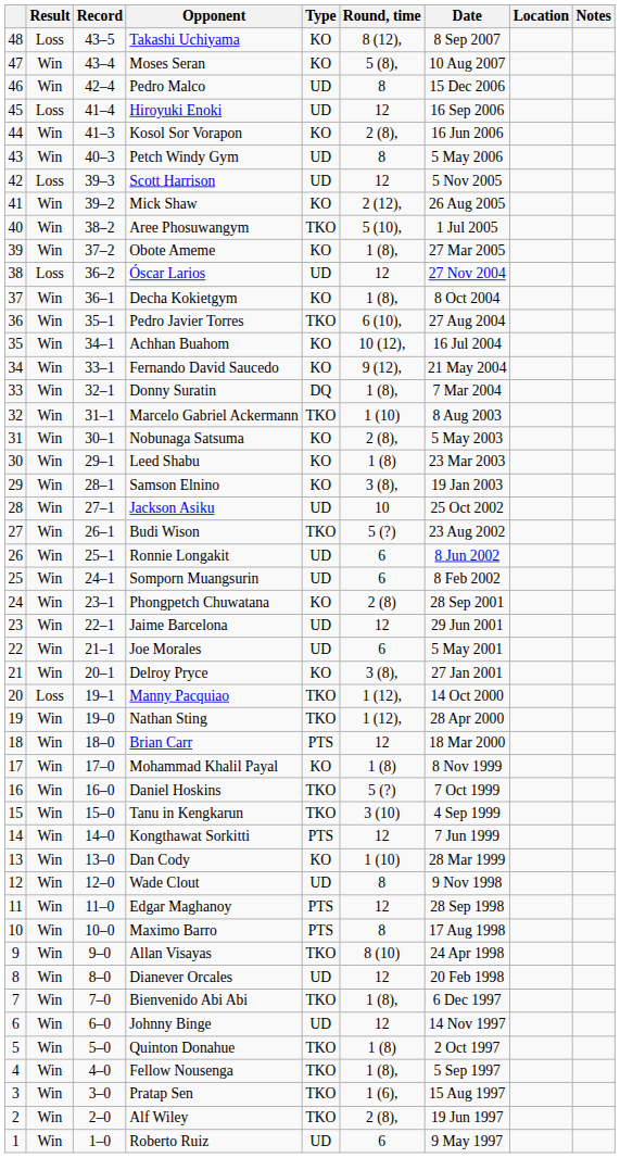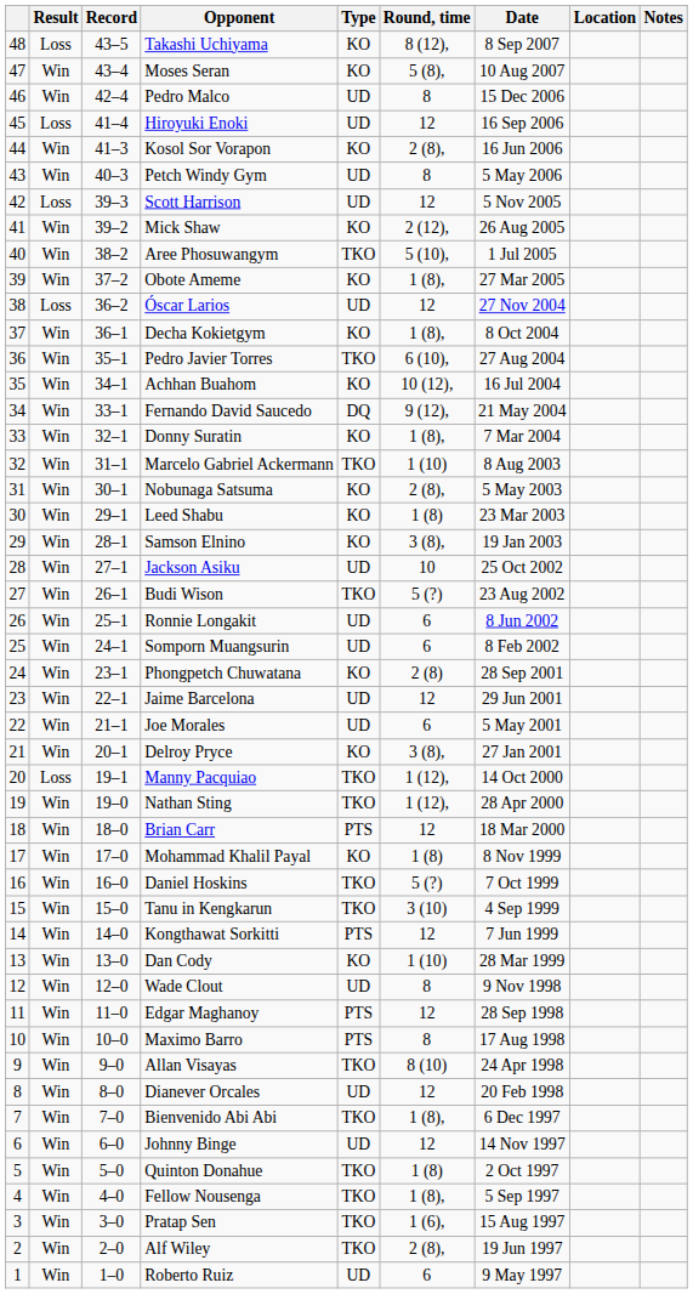 <table class=wikitable style=text-align:center;>
 <tr>
 <th></th>
 <th>Result</th>
 <th>Record</th>
 <th>Opponent</th>
 <th>Type</th>
 <th>Round, time</th>
 <th>Date</th>
 <th>Location</th>
 <th>Notes</th>
 </tr>
 <tr>
 <td>48</td>
 <td>Loss</td>
 <td>43–5</td>
 <td align=left><a href='#'>Takashi Uchiyama</a></td>
 <td>KO</td>
 <td>8 (12), </td>
 <td>8 Sep 2007</td>
 <td align=left></td>
 <td align=left></td>
 </tr>
 <tr>
 <td>47</td>
 <td>Win</td>
 <td>43–4</td>
 <td align=left>Moses Seran</td>
 <td>KO</td>
 <td>5 (8), </td>
 <td>10 Aug 2007</td>
 <td align=left></td>
 <td></td>
 </tr>
 <tr>
 <td>46</td>
 <td>Win</td>
 <td>42–4</td>
 <td align=left>Pedro Malco</td>
 <td>UD</td>
 <td>8</td>
 <td>15 Dec 2006</td>
 <td align=left></td>
 <td></td>
 </tr>
 <tr>
 <td>45</td>
 <td>Loss</td>
 <td>41–4</td>
 <td align=left><a href='#'>Hiroyuki Enoki</a></td>
 <td>UD</td>
 <td>12</td>
 <td>16 Sep 2006</td>
 <td align=left></td>
 <td align=left></td>
 </tr>
 <tr>
 <td>44</td>
 <td>Win</td>
 <td>41–3</td>
 <td align=left>Kosol Sor Vorapon</td>
 <td>KO</td>
 <td>2 (8), </td>
 <td>16 Jun 2006</td>
 <td align=left></td>
 <td></td>
 </tr>
 <tr>
 <td>43</td>
 <td>Win</td>
 <td>40–3</td>
 <td align=left>Petch Windy Gym</td>
 <td>UD</td>
 <td>8</td>
 <td>5 May 2006</td>
 <td align=left></td>
 <td></td>
 </tr>
 <tr>
 <td>42</td>
 <td>Loss</td>
 <td>39–3</td>
 <td align=left><a href='#'>Scott Harrison</a></td>
 <td>UD</td>
 <td>12</td>
 <td>5 Nov 2005</td>
 <td align=left></td>
 <td align=left></td>
 </tr>
 <tr>
 <td>41</td>
 <td>Win</td>
 <td>39–2</td>
 <td align=left>Mick Shaw</td>
 <td>KO</td>
 <td>2 (12), </td>
 <td>26 Aug 2005</td>
 <td align=left></td>
 <td align=left></td>
 </tr>
 <tr>
 <td>40</td>
 <td>Win</td>
 <td>38–2</td>
 <td align=left>Aree Phosuwangym</td>
 <td>TKO</td>
 <td>5 (10), </td>
 <td>1 Jul 2005</td>
 <td align=left></td>
 <td></td>
 </tr>
 <tr>
 <td>39</td>
 <td>Win</td>
 <td>37–2</td>
 <td align=left>Obote Ameme</td>
 <td>KO</td>
 <td>1 (8), </td>
 <td>27 Mar 2005</td>
 <td align=left></td>
 <td></td>
 </tr>
 <tr>
 <td>38</td>
 <td>Loss</td>
 <td>36–2</td>
 <td align=left><a href='#'>Óscar Larios</a></td>
 <td>UD</td>
 <td>12</td>
 <td><a href='#'>27 Nov 2004</a></td>
 <td align=left></td>
 <td align=left></td>
 </tr>
 <tr>
 <td>37</td>
 <td>Win</td>
 <td>36–1</td>
 <td align=left>Decha Kokietgym</td>
 <td>KO</td>
 <td>1 (8), </td>
 <td>8 Oct 2004</td>
 <td align=left></td>
 <td></td>
 </tr>
 <tr>
 <td>36</td>
 <td>Win</td>
 <td>35–1</td>
 <td align=left>Pedro Javier Torres</td>
 <td>TKO</td>
 <td>6 (10), </td>
 <td>27 Aug 2004</td>
 <td align=left></td>
 <td></td>
 </tr>
 <tr>
 <td>35</td>
 <td>Win</td>
 <td>34–1</td>
 <td align=left>Achhan Buahom</td>
 <td>KO</td>
 <td>10 (12), </td>
 <td>16 Jul 2004</td>
 <td align=left></td>
 <td align=left></td>
 </tr>
 <tr>
 <td>34</td>
 <td>Win</td>
 <td>33–1</td>
 <td align=left>Fernando David Saucedo</td>
-<td>KO</td>
+<td>DQ</td>
 <td>9 (12), </td>
 <td>21 May 2004</td>
 <td align=left></td>
 <td align=left></td>
 </tr>
 <tr>
 <td>33</td>
 <td>Win</td>
 <td>32–1</td>
 <td align=left>Donny Suratin</td>
-<td>DQ</td>
+<td>KO</td>
 <td>1 (8), </td>
 <td>7 Mar 2004</td>
 <td align=left></td>
 <td></td>
 </tr>
 <tr>
 <td>32</td>
 <td>Win</td>
 <td>31–1</td>
 <td align=left>Marcelo Gabriel Ackermann</td>
 <td>TKO</td>
 <td>1 (10)</td>
 <td>8 Aug 2003</td>
 <td align=left></td>
 <td></td>
 </tr>
 <tr>
 <td>31</td>
 <td>Win</td>
 <td>30–1</td>
 <td align=left>Nobunaga Satsuma</td>
 <td>KO</td>
 <td>2 (8), </td>
 <td>5 May 2003</td>
 <td align=left></td>
 <td></td>
 </tr>
 <tr>
 <td>30</td>
 <td>Win</td>
 <td>29–1</td>
 <td align=left>Leed Shabu</td>
 <td>KO</td>
 <td>1 (8)</td>
 <td>23 Mar 2003</td>
 <td align=left></td>
 <td></td>
 </tr>
 <tr>
 <td>29</td>
 <td>Win</td>
 <td>28–1</td>
 <td align=left>Samson Elnino</td>
 <td>KO</td>
 <td>3 (8), </td>
 <td>19 Jan 2003</td>
 <td align=left></td>
 <td></td>
 </tr>
 <tr>
 <td>28</td>
 <td>Win</td>
 <td>27–1</td>
 <td align=left><a href='#'>Jackson Asiku</a></td>
 <td>UD</td>
 <td>10</td>
 <td>25 Oct 2002</td>
 <td align=left></td>
 <td></td>
 </tr>
 <tr>
 <td>27</td>
 <td>Win</td>
 <td>26–1</td>
 <td align=left>Budi Wison</td>
 <td>TKO</td>
 <td>5 (?)</td>
 <td>23 Aug 2002</td>
 <td align=left></td>
 <td></td>
 </tr>
 <tr>
 <td>26</td>
 <td>Win</td>
 <td>25–1</td>
 <td align=left>Ronnie Longakit</td>
 <td>UD</td>
 <td>6</td>
 <td><a href='#'>8 Jun 2002</a></td>
 <td align=left></td>
 <td></td>
 </tr>
 <tr>
 <td>25</td>
 <td>Win</td>
 <td>24–1</td>
 <td align=left>Somporn Muangsurin</td>
 <td>UD</td>
 <td>6</td>
 <td>8 Feb 2002</td>
 <td align=left></td>
 <td></td>
 </tr>
 <tr>
 <td>24</td>
 <td>Win</td>
 <td>23–1</td>
 <td align=left>Phongpetch Chuwatana</td>
 <td>KO</td>
 <td>2 (8)</td>
 <td>28 Sep 2001</td>
 <td align=left></td>
 <td></td>
 </tr>
 <tr>
 <td>23</td>
 <td>Win</td>
 <td>22–1</td>
 <td align=left>Jaime Barcelona</td>
 <td>UD</td>
 <td>12</td>
 <td>29 Jun 2001</td>
 <td align=left></td>
 <td align=left></td>
 </tr>
 <tr>
 <td>22</td>
 <td>Win</td>
 <td>21–1</td>
 <td align=left>Joe Morales</td>
 <td>UD</td>
 <td>6</td>
 <td>5 May 2001</td>
 <td align=left></td>
 <td></td>
 </tr>
 <tr>
 <td>21</td>
 <td>Win</td>
 <td>20–1</td>
 <td align=left>Delroy Pryce</td>
 <td>KO</td>
 <td>3 (8), </td>
 <td>27 Jan 2001</td>
 <td align=left></td>
 <td></td>
 </tr>
 <tr>
 <td>20</td>
 <td>Loss</td>
 <td>19–1</td>
 <td align=left><a href='#'>Manny Pacquiao</a></td>
 <td>TKO</td>
 <td>1 (12), </td>
 <td>14 Oct 2000</td>
 <td align=left></td>
 <td align=left></td>
 </tr>
 <tr>
 <td>19</td>
 <td>Win</td>
 <td>19–0</td>
 <td align=left>Nathan Sting</td>
 <td>TKO</td>
 <td>1 (12), </td>
 <td>28 Apr 2000</td>
 <td align=left></td>
 <td align=left></td>
 </tr>
 <tr>
 <td>18</td>
 <td>Win</td>
 <td>18–0</td>
 <td align=left><a href='#'>Brian Carr</a></td>
 <td>PTS</td>
 <td>12</td>
 <td>18 Mar 2000</td>
 <td align=left></td>
 <td align=left></td>
 </tr>
 <tr>
 <td>17</td>
 <td>Win</td>
 <td>17–0</td>
 <td align=left>Mohammad Khalil Payal</td>
 <td>KO</td>
 <td>1 (8)</td>
 <td>8 Nov 1999</td>
 <td align=left></td>
 <td></td>
 </tr>
 <tr>
 <td>16</td>
 <td>Win</td>
 <td>16–0</td>
 <td align=left>Daniel Hoskins</td>
 <td>TKO</td>
 <td>5 (?)</td>
 <td>7 Oct 1999</td>
 <td align=left></td>
 <td></td>
 </tr>
 <tr>
 <td>15</td>
 <td>Win</td>
 <td>15–0</td>
 <td align=left>Tanu in Kengkarun</td>
 <td>TKO</td>
 <td>3 (10)</td>
 <td>4 Sep 1999</td>
 <td align=left></td>
 <td></td>
 </tr>
 <tr>
 <td>14</td>
 <td>Win</td>
 <td>14–0</td>
 <td align=left>Kongthawat Sorkitti</td>
 <td>PTS</td>
 <td>12</td>
 <td>7 Jun 1999</td>
 <td align=left></td>
 <td align=left></td>
 </tr>
 <tr>
 <td>13</td>
 <td>Win</td>
 <td>13–0</td>
 <td align=left>Dan Cody</td>
 <td>KO</td>
 <td>1 (10)</td>
 <td>28 Mar 1999</td>
 <td align=left></td>
 <td></td>
 </tr>
 <tr>
 <td>12</td>
 <td>Win</td>
 <td>12–0</td>
 <td align=left>Wade Clout</td>
 <td>UD</td>
 <td>8</td>
 <td>9 Nov 1998</td>
 <td align=left></td>
 <td></td>
 </tr>
 <tr>
 <td>11</td>
 <td>Win</td>
 <td>11–0</td>
 <td align=left>Edgar Maghanoy</td>
 <td>PTS</td>
 <td>12</td>
 <td>28 Sep 1998</td>
 <td align=left></td>
 <td align=left></td>
 </tr>
 <tr>
 <td>10</td>
 <td>Win</td>
 <td>10–0</td>
 <td align=left>Maximo Barro</td>
 <td>PTS</td>
 <td>8</td>
 <td>17 Aug 1998</td>
 <td align=left></td>
 <td></td>
 </tr>
 <tr>
 <td>9</td>
 <td>Win</td>
 <td>9–0</td>
 <td align=left>Allan Visayas</td>
 <td>TKO</td>
 <td>8 (10)</td>
 <td>24 Apr 1998</td>
 <td align=left></td>
 <td></td>
 </tr>
 <tr>
 <td>8</td>
 <td>Win</td>
 <td>8–0</td>
 <td align=left>Dianever Orcales</td>
 <td>UD</td>
 <td>12</td>
 <td>20 Feb 1998</td>
 <td align=left></td>
 <td align=left></td>
 </tr>
 <tr>
 <td>7</td>
 <td>Win</td>
 <td>7–0</td>
 <td align=left>Bienvenido Abi Abi</td>
 <td>TKO</td>
 <td>1 (8), </td>
 <td>6 Dec 1997</td>
 <td align=left></td>
 <td></td>
 </tr>
 <tr>
 <td>6</td>
 <td>Win</td>
 <td>6–0</td>
 <td align=left>Johnny Binge</td>
 <td>UD</td>
 <td>12</td>
 <td>14 Nov 1997</td>
 <td align=left></td>
 <td align=left></td>
 </tr>
 <tr>
 <td>5</td>
 <td>Win</td>
 <td>5–0</td>
 <td align=left>Quinton Donahue</td>
 <td>TKO</td>
 <td>1 (8)</td>
 <td>2 Oct 1997</td>
 <td align=left></td>
 <td></td>
 </tr>
 <tr>
 <td>4</td>
 <td>Win</td>
 <td>4–0</td>
 <td align=left>Fellow Nousenga</td>
 <td>TKO</td>
 <td>1 (8), </td>
 <td>5 Sep 1997</td>
 <td align=left></td>
 <td></td>
 </tr>
 <tr>
 <td>3</td>
 <td>Win</td>
 <td>3–0</td>
 <td align=left>Pratap Sen</td>
 <td>TKO</td>
 <td>1 (6), </td>
 <td>15 Aug 1997</td>
 <td align=left></td>
 <td></td>
 </tr>
 <tr>
 <td>2</td>
 <td>Win</td>
 <td>2–0</td>
 <td align=left>Alf Wiley</td>
 <td>TKO</td>
 <td>2 (8), </td>
 <td>19 Jun 1997</td>
 <td align=left></td>
 <td></td>
 </tr>
 <tr>
 <td>1</td>
 <td>Win</td>
 <td>1–0</td>
 <td align=left>Roberto Ruiz</td>
 <td>UD</td>
 <td>6</td>
 <td>9 May 1997</td>
 <td align=left></td>
 <td></td>
 </tr>
 </table>
